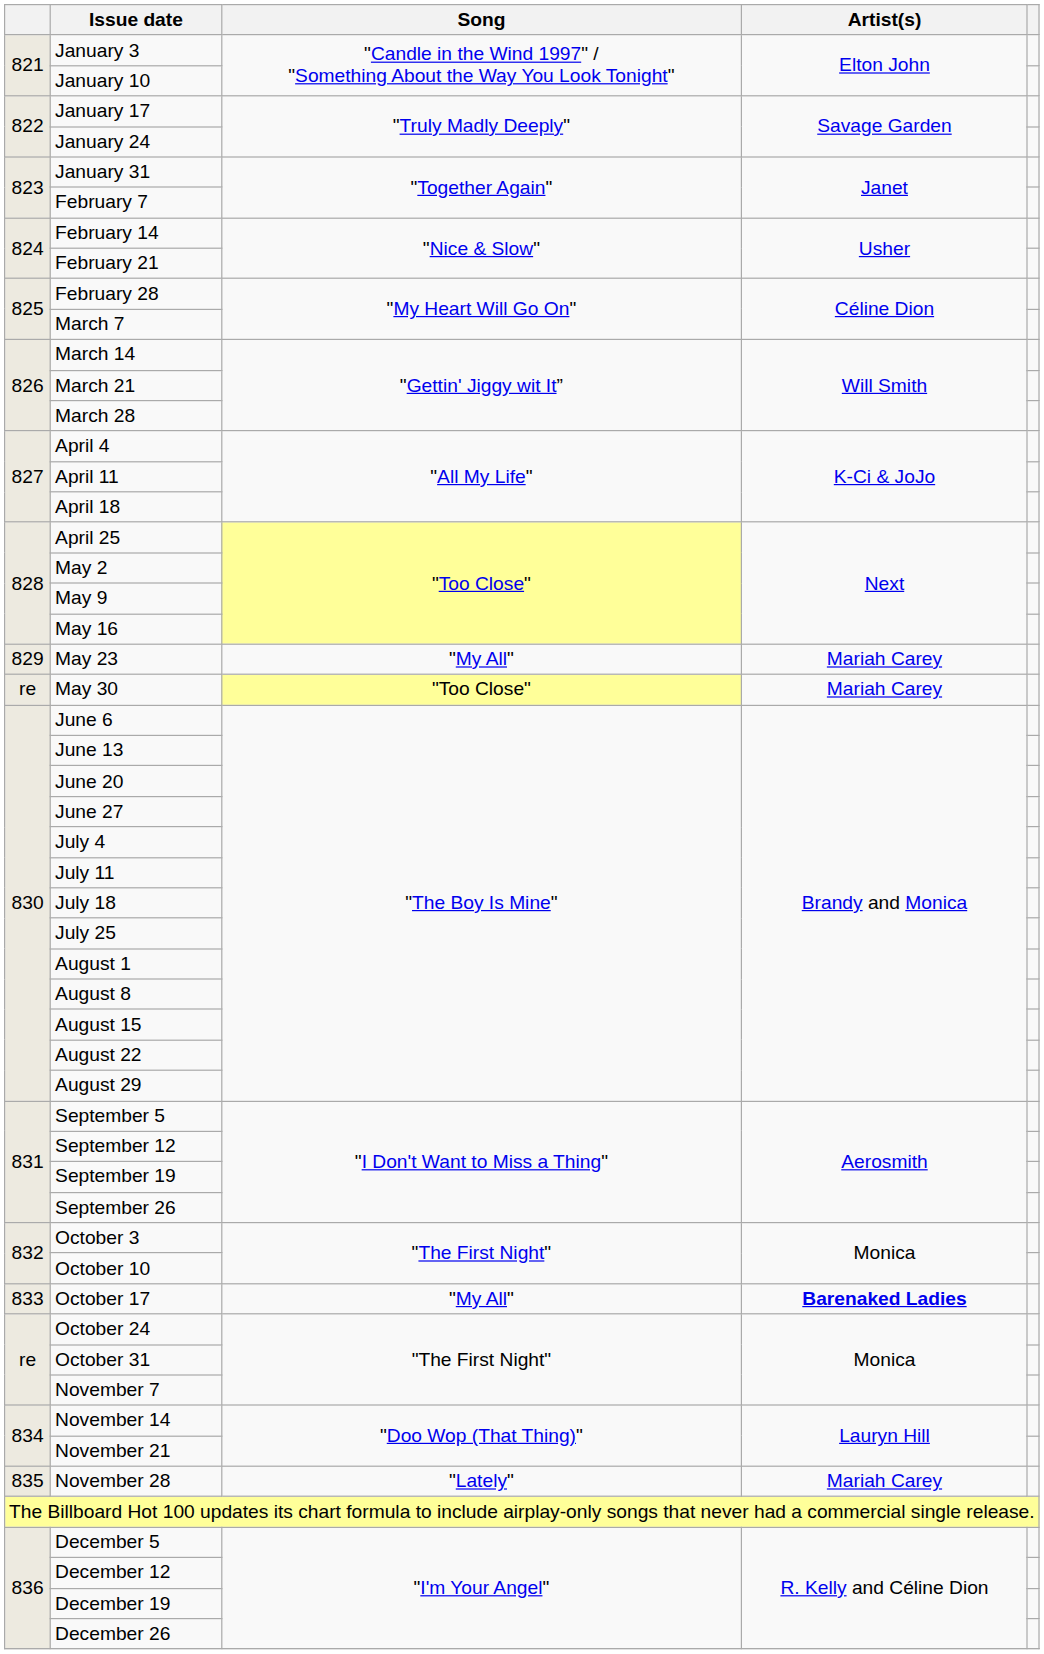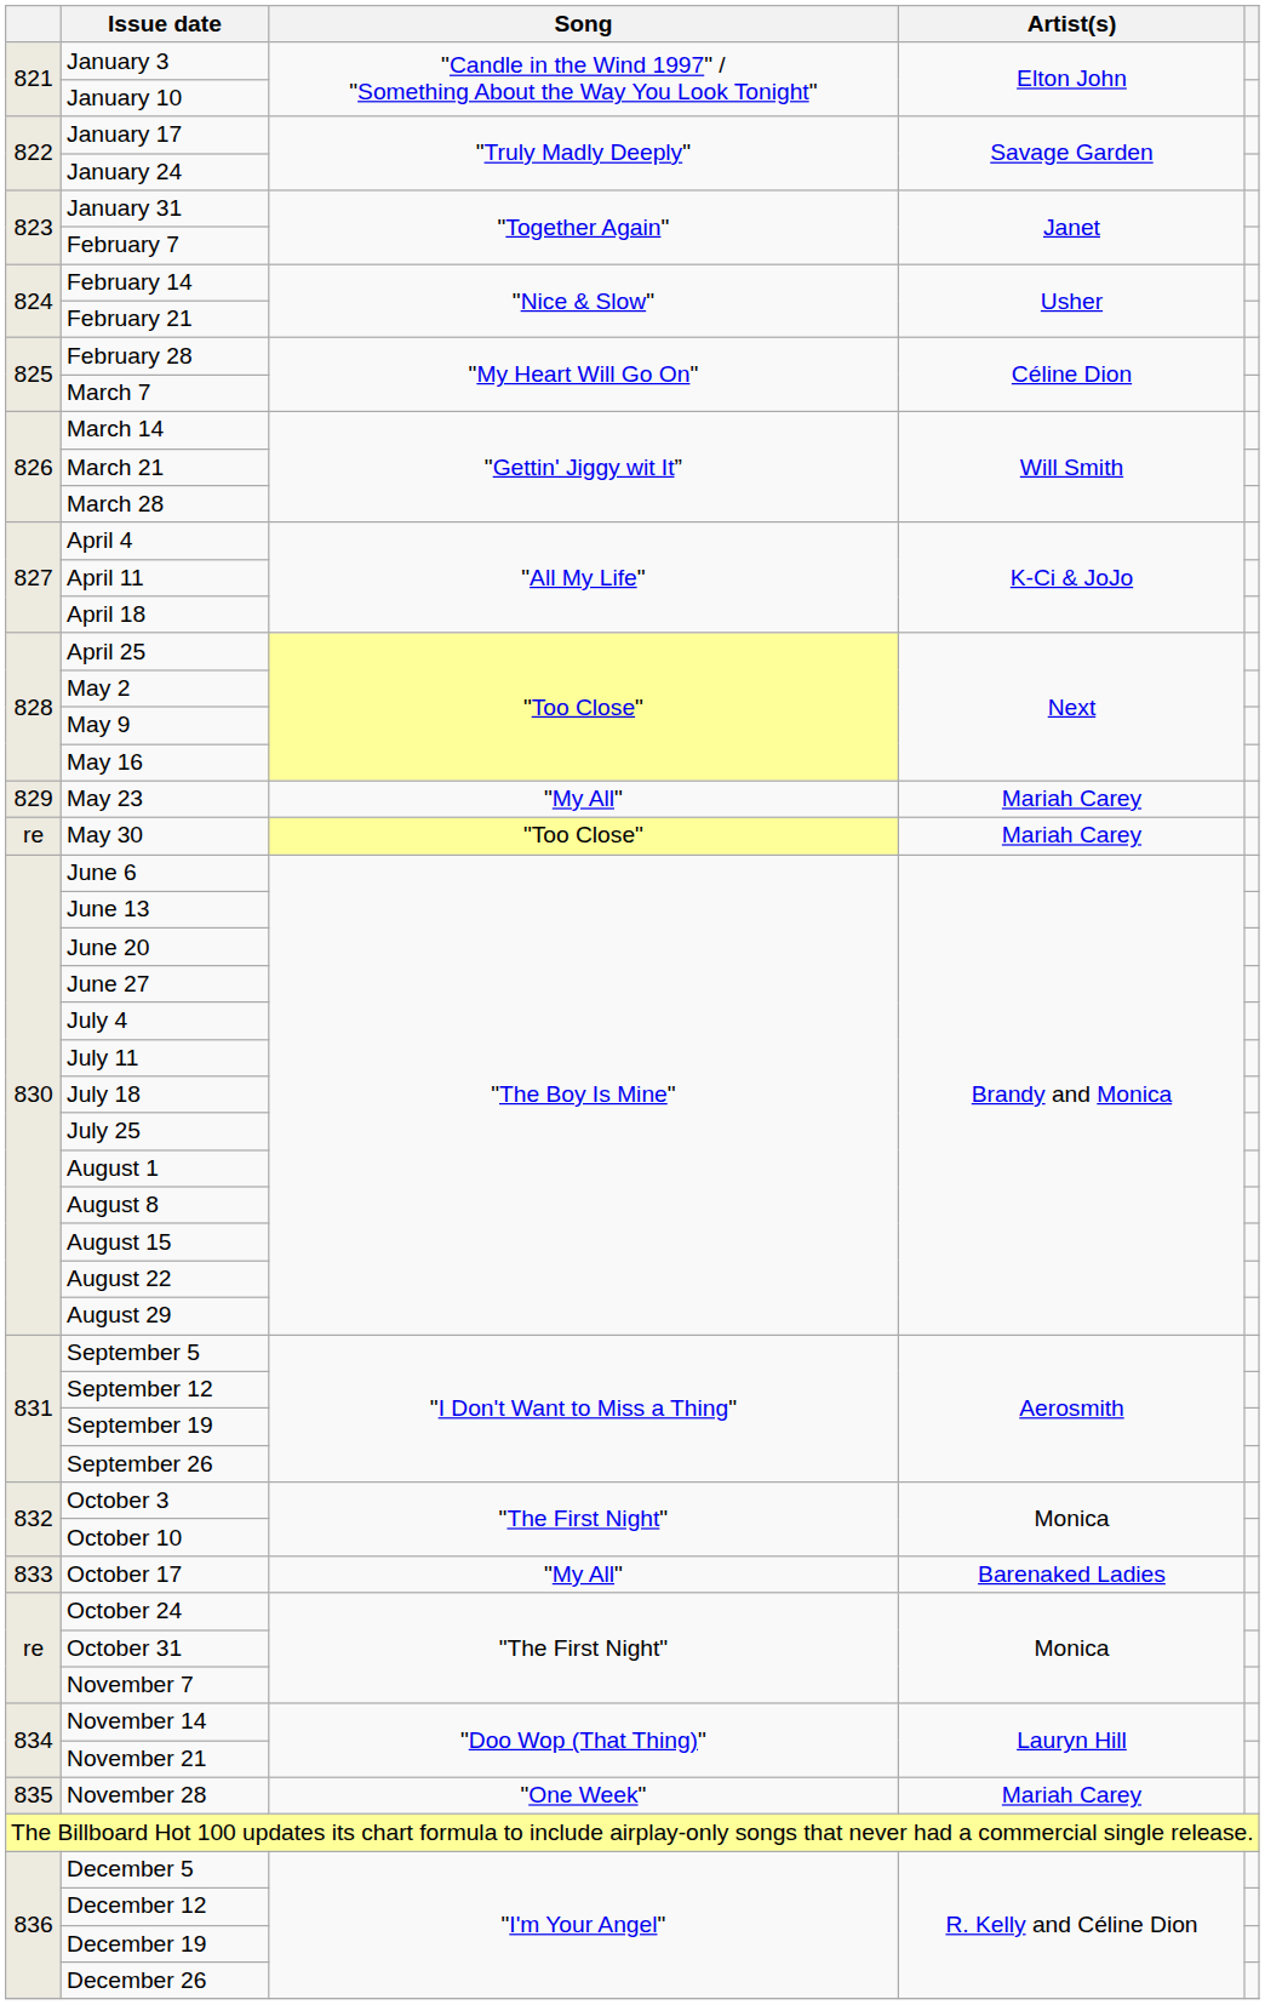 <table class="wikitable">
 <tr>
 <th width=31></th>
 <th>Issue date</th>
 <th>Song</th>
 <th>Artist(s)</th>
 <th></th>
 </tr>
 <tr>
 <td bgcolor=#EDEAE0 align=center rowspan=2>821</td>
 <td>January 3</td>
 <td align="center" rowspan="2">"<a href='#'>Candle in the Wind 1997</a>" / <br>"<a href='#'>Something About the Way You Look Tonight</a>"</td>
 <td align="center" rowspan="2"><a href='#'>Elton John</a></td>
 <td align="center"></td>
 </tr>
 <tr>
 <td>January 10</td>
 <td align="center"></td>
 </tr>
 <tr>
 <td bgcolor=#EDEAE0 align=center rowspan=2>822</td>
 <td>January 17</td>
 <td align="center" rowspan="2">"<a href='#'>Truly Madly Deeply</a>"</td>
 <td align="center" rowspan="2"><a href='#'>Savage Garden</a></td>
 <td align="center"></td>
 </tr>
 <tr>
 <td>January 24</td>
 <td align="center"></td>
 </tr>
 <tr>
 <td bgcolor=#EDEAE0 align=center rowspan=2>823</td>
 <td>January 31</td>
 <td align="center" rowspan="2">"<a href='#'>Together Again</a>"</td>
 <td align="center" rowspan="2"><a href='#'>Janet</a></td>
 <td align="center"></td>
 </tr>
 <tr>
 <td>February 7</td>
 <td align="center"></td>
 </tr>
 <tr>
 <td bgcolor=#EDEAE0 align=center rowspan=2>824</td>
 <td>February 14</td>
 <td align="center" rowspan="2">"<a href='#'>Nice & Slow</a>"</td>
 <td align="center" rowspan="2"><a href='#'>Usher</a></td>
 <td align="center"></td>
 </tr>
 <tr>
 <td>February 21</td>
 <td align="center"></td>
 </tr>
 <tr>
 <td bgcolor=#EDEAE0 align=center rowspan=2>825</td>
 <td>February 28</td>
 <td align="center" rowspan="2">"<a href='#'>My Heart Will Go On</a>"</td>
 <td align="center" rowspan="2"><a href='#'>Céline Dion</a></td>
 <td align="center"></td>
 </tr>
 <tr>
 <td>March 7</td>
 <td align="center"></td>
 </tr>
 <tr>
 <td bgcolor=#EDEAE0 align=center rowspan=3>826</td>
 <td>March 14</td>
 <td align="center" rowspan="3">"<a href='#'>Gettin' Jiggy wit It</a>”</td>
 <td align="center" rowspan="3"><a href='#'>Will Smith</a></td>
 <td align="center"></td>
 </tr>
 <tr>
 <td>March 21</td>
 <td align="center"></td>
 </tr>
 <tr>
 <td>March 28</td>
 <td align="center"></td>
 </tr>
 <tr>
 <td bgcolor=#EDEAE0 align=center rowspan=3>827</td>
 <td>April 4</td>
 <td align="center" rowspan="3">"<a href='#'>All My Life</a>"</td>
 <td align="center" rowspan="3"><a href='#'>K-Ci & JoJo</a></td>
 <td align="center"></td>
 </tr>
 <tr>
 <td>April 11</td>
 <td align="center"></td>
 </tr>
 <tr>
 <td>April 18</td>
 <td align="center"></td>
 </tr>
 <tr>
 <td bgcolor=#EDEAE0 align=center rowspan=4>828</td>
 <td>April 25</td>
 <td bgcolor=#FFFF99 align="center" rowspan="4">"<a href='#'>Too Close</a>"</td>
 <td align="center" rowspan="4"><a href='#'>Next</a></td>
 <td align="center"></td>
 </tr>
 <tr>
 <td>May 2</td>
 <td align="center"></td>
 </tr>
 <tr>
 <td>May 9</td>
 <td align="center"></td>
 </tr>
 <tr>
 <td>May 16</td>
 <td align="center"></td>
 </tr>
 <tr>
 <td bgcolor=#EDEAE0 align=center>829</td>
 <td>May 23</td>
 <td align="center">"<a href='#'>My All</a>"</td>
 <td align="center"><a href='#'>Mariah Carey</a></td>
 <td align="center"></td>
 </tr>
 <tr>
 <td bgcolor=#EDEAE0 align=center>re</td>
 <td>May 30</td>
 <td bgcolor=#FFFF99 align="center">"Too Close"</td>
 <td align="center"><a href='#'>Mariah Carey</a></td>
 <td align="center"></td>
 </tr>
 <tr>
 <td bgcolor=#EDEAE0 align=center rowspan=13>830</td>
 <td>June 6</td>
 <td align="center" rowspan="13">"<a href='#'>The Boy Is Mine</a>"</td>
 <td align="center" rowspan="13"><a href='#'>Brandy</a> and <a href='#'>Monica</a></td>
 <td align="center"></td>
 </tr>
 <tr>
 <td>June 13</td>
 <td align="center"></td>
 </tr>
 <tr>
 <td>June 20</td>
 <td align="center"></td>
 </tr>
 <tr>
 <td>June 27</td>
 <td align="center"></td>
 </tr>
 <tr>
 <td>July 4</td>
 <td align="center"></td>
 </tr>
 <tr>
 <td>July 11</td>
 <td align="center"></td>
 </tr>
 <tr>
 <td>July 18</td>
 <td align="center"></td>
 </tr>
 <tr>
 <td>July 25</td>
 <td align="center"></td>
 </tr>
 <tr>
 <td>August 1</td>
 <td align="center"></td>
 </tr>
 <tr>
 <td>August 8</td>
 <td align="center"></td>
 </tr>
 <tr>
 <td>August 15</td>
 <td align="center"></td>
 </tr>
 <tr>
 <td>August 22</td>
 <td align="center"></td>
 </tr>
 <tr>
 <td>August 29</td>
 <td align="center"></td>
 </tr>
 <tr>
 <td bgcolor=#EDEAE0 align=center rowspan=4>831</td>
 <td>September 5</td>
 <td align="center" rowspan="4">"<a href='#'>I Don't Want to Miss a Thing</a>"</td>
 <td align="center" rowspan="4"><a href='#'>Aerosmith</a></td>
 <td align="center"></td>
 </tr>
 <tr>
 <td>September 12</td>
 <td align="center"></td>
 </tr>
 <tr>
 <td>September 19</td>
 <td align="center"></td>
 </tr>
 <tr>
 <td>September 26</td>
 <td align="center"></td>
 </tr>
 <tr>
 <td bgcolor=#EDEAE0 align=center rowspan=2>832</td>
 <td>October 3</td>
 <td align="center" rowspan="2">"<a href='#'>The First Night</a>"</td>
 <td align="center" rowspan="2">Monica</td>
 <td align="center"></td>
 </tr>
 <tr>
 <td>October 10</td>
 <td align="center"></td>
 </tr>
 <tr>
 <td bgcolor=#EDEAE0 align=center>833</td>
 <td>October 17</td>
 <td align="center">"<a href='#'>My All</a>"</td>
-<td align="center"><strong><a href='#'>Barenaked Ladies</a></strong></td>
+<td align="center"><a href='#'>Barenaked Ladies</a></td>
 <td align="center"></td>
 </tr>
 <tr>
 <td bgcolor=#EDEAE0 align=center rowspan=3>re</td>
 <td>October 24</td>
 <td align="center" rowspan="3">"The First Night"</td>
 <td align="center" rowspan="3">Monica</td>
 <td align="center"></td>
 </tr>
 <tr>
 <td>October 31</td>
 <td align="center"></td>
 </tr>
 <tr>
 <td>November 7</td>
 <td align="center"></td>
 </tr>
 <tr>
 <td bgcolor=#EDEAE0 align=center rowspan=2>834</td>
 <td>November 14</td>
 <td align="center" rowspan="2">"<a href='#'>Doo Wop (That Thing)</a>"</td>
 <td align="center" rowspan="2"><a href='#'>Lauryn Hill</a></td>
 <td align="center"></td>
 </tr>
 <tr>
 <td>November 21</td>
 <td align="center"></td>
 </tr>
 <tr>
 <td bgcolor=#EDEAE0 align=center>835</td>
 <td>November 28</td>
-<td align="center">"<a href='#'>Lately</a>"</td>
+<td align="center">"<a href='#'>One Week</a>"</td>
 <td align="center"><a href='#'>Mariah Carey</a></td>
 <td align="center"></td>
 </tr>
 <tr>
 <td bgcolor=#FFFF99 colspan="5">The Billboard Hot 100 updates its chart formula to include airplay-only songs that never had a commercial single release.</td>
 </tr>
 <tr>
 <td bgcolor=#EDEAE0 align=center rowspan=4>836</td>
 <td>December 5</td>
 <td align="center" rowspan="4">"<a href='#'>I'm Your Angel</a>"</td>
 <td align="center" rowspan="4"><a href='#'>R. Kelly</a> and Céline Dion</td>
 <td align="center"></td>
 </tr>
 <tr>
 <td>December 12</td>
 <td align="center"></td>
 </tr>
 <tr>
 <td>December 19</td>
 <td align="center"></td>
 </tr>
 <tr>
 <td>December 26</td>
 <td align="center"></td>
 </tr>
 <tr>
 </tr>
 </table>
